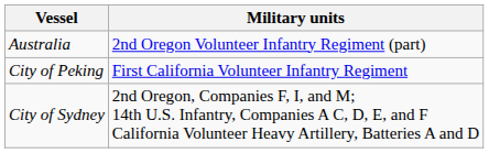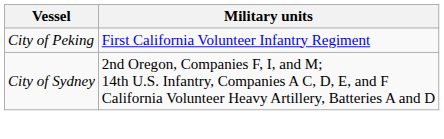 <table class="wikitable">
 <tr>
 <th>Vessel</th>
 <th>Military units</th>
-</tr>
-<tr>
-<td><em>Australia</em></td>
-<td><a href='#'>2nd Oregon Volunteer Infantry Regiment</a> (part)</td>
 </tr>
 <tr>
 <td><em>City of Peking</em></td>
 <td><a href='#'>First California Volunteer Infantry Regiment</a></td>
 </tr>
 <tr>
 <td><em>City of Sydney</em></td>
 <td>2nd Oregon, Companies F, I, and M;<br>14th U.S. Infantry, Companies A C, D, E, and F<br>California Volunteer Heavy Artillery, Batteries A and D</td>
 </tr>
 </table>
